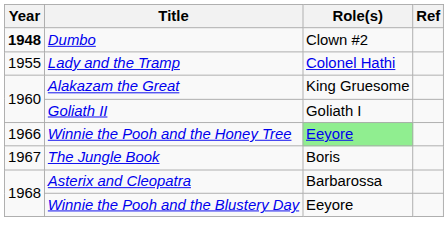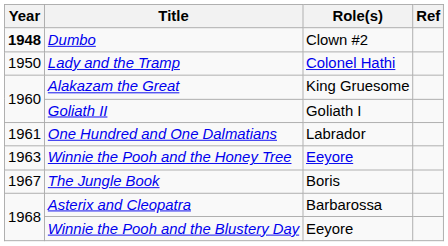 <table class="wikitable plainrowheaders sortable">
 <tr>
 <th scope="col">Year</th>
 <th scope="col">Title</th>
 <th scope="col">Role(s)</th>
 <th scope="col" class="unsortable">Ref</th>
 </tr>
 <tr>
 <td><strong>1948</strong></td>
 <td><em><a href='#'>Dumbo</a></em></td>
 <td>Clown #2</td>
 <td></td>
 </tr>
 <tr>
-<td>1955</td>
+<td>1950</td>
 <td><em><a href='#'>Lady and the Tramp</a></em></td>
 <td><a href='#'>Colonel Hathi</a></td>
 <td></td>
 </tr>
 <tr>
 <td rowspan=2>1960</td>
 <td><em><a href='#'>Alakazam the Great</a></em></td>
 <td>King Gruesome</td>
 <td></td>
 </tr>
 <tr>
 <td><em><a href='#'>Goliath II</a></em></td>
 <td>Goliath I</td>
 <td></td>
 </tr>
 <tr>
-<td>1966</td>
+<td>1961</td>
+<td><em><a href='#'>One Hundred and One Dalmatians</a></em></td>
+<td>Labrador</td>
+<td></td>
+</tr>
+<tr>
+<td>1963</td>
 <td><em><a href='#'>Winnie the Pooh and the Honey Tree</a></em></td>
-<td style="background: lightgreen;"><a href='#'>Eeyore</a></td>
+<td><a href='#'>Eeyore</a></td>
 <td></td>
 </tr>
 <tr>
 <td>1967</td>
 <td><em><a href='#'>The Jungle Book</a></em></td>
 <td>Boris</td>
 <td></td>
 </tr>
 <tr>
 <td rowspan=2>1968</td>
 <td><em><a href='#'>Asterix and Cleopatra</a></em></td>
 <td>Barbarossa</td>
 <td></td>
 </tr>
 <tr>
 <td><em><a href='#'>Winnie the Pooh and the Blustery Day</a></em></td>
 <td>Eeyore</td>
 <td></td>
 </tr>
 </table>
